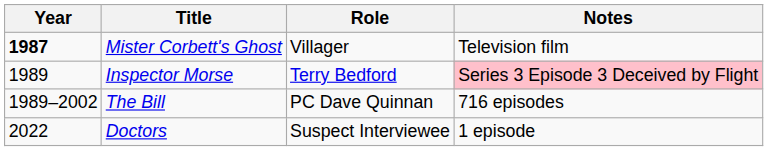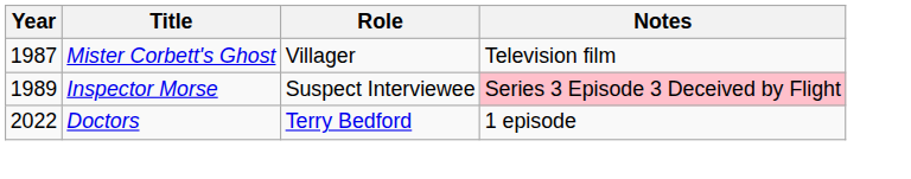 <table class="wikitable sortable">
 <tr>
 <th>Year</th>
 <th>Title</th>
 <th>Role</th>
 <th>Notes</th>
 </tr>
 <tr>
-<td><strong>1987</strong></td>
+<td>1987</td>
 <td><em><a href='#'>Mister Corbett's Ghost</a></em></td>
 <td>Villager</td>
 <td>Television film</td>
 </tr>
 <tr>
 <td>1989</td>
 <td><em><a href='#'>Inspector Morse</a></em></td>
-<td><a href='#'>Terry Bedford</a></td>
+<td>Suspect Interviewee</td>
 <td style="background: pink;">Series 3 Episode 3 Deceived by Flight</td>
-</tr>
-<tr 2006 he appeared in Where The Heart Is as Billy Boothe>
-<td>1989–2002</td>
-<td><em><a href='#'>The Bill</a></em></td>
-<td>PC Dave Quinnan</td>
-<td>716 episodes</td>
 </tr>
 <tr>
 <td>2022</td>
 <td><em><a href='#'>Doctors</a></em></td>
-<td>Suspect Interviewee</td>
+<td><a href='#'>Terry Bedford</a></td>
 <td>1 episode</td>
 </tr>
 </table>
